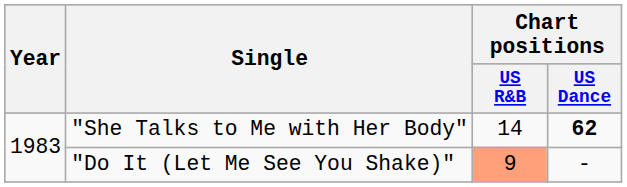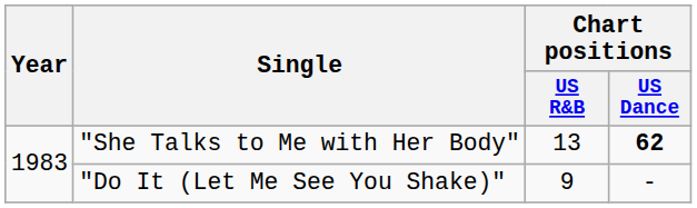 <table class="wikitable" style="text-align:center;">
 <tr>
 <th rowspan="2">Year</th>
 <th rowspan="2">Single</th>
 <th colspan="2">Chart positions</th>
 </tr>
 <tr style="font-size:smaller;">
 <th width="40"><a href='#'>US<br>R&B</a></th>
 <th width="40"><a href='#'>US<br>Dance</a></th>
 </tr>
 <tr>
 <td rowspan="2">1983</td>
 <td align="left">"She Talks to Me with Her Body"</td>
-<td>14</td>
+<td>13</td>
 <td><strong>62</strong></td>
 </tr>
 <tr>
 <td align="left">"Do It (Let Me See You Shake)"</td>
-<td style="background: lightsalmon;">9</td>
+<td>9</td>
 <td>-</td>
 </tr>
 </table>
